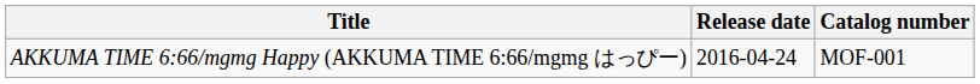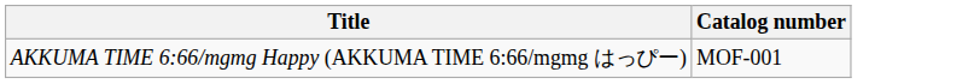 <table class="wikitable">
 <tr>
 <th>Title</th>
-<th>Release date</th>
 <th>Catalog number</th>
 </tr>
 <tr>
 <td><em>AKKUMA TIME 6:66/mgmg Happy</em> (AKKUMA TIME 6:66/mgmg はっぴー)</td>
-<td>2016-04-24</td>
 <td>MOF-001</td>
 </tr>
 </table>
